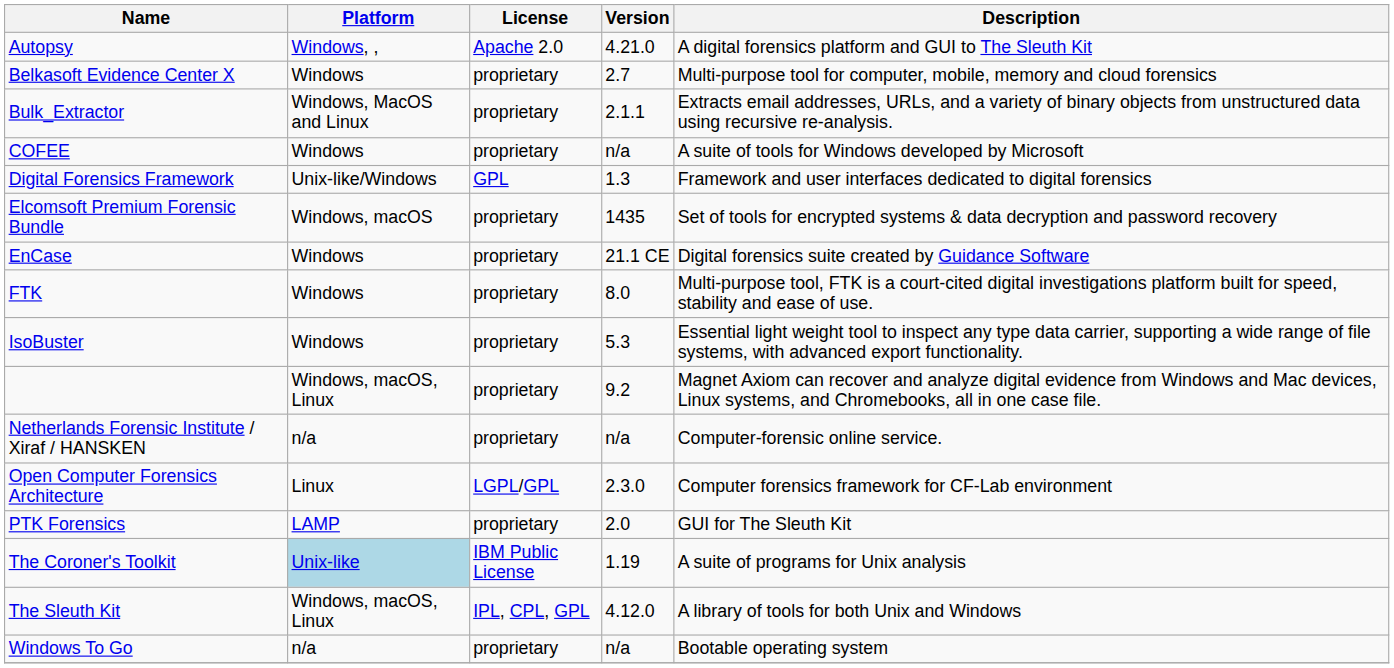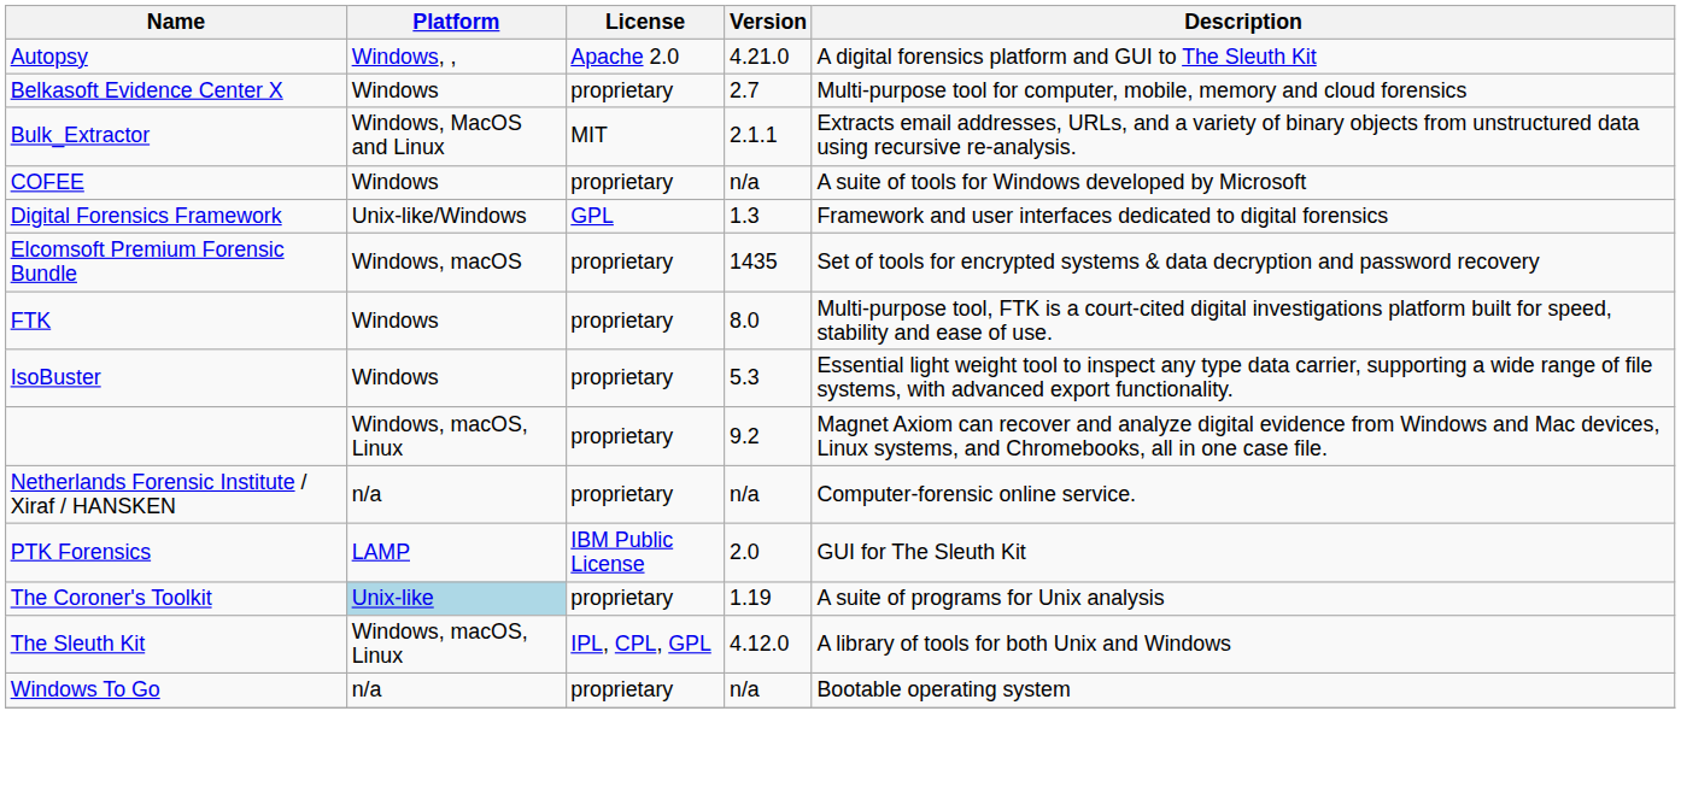 <table class="wikitable sortable" border="1">
 <tr>
 <th scope="col">Name</th>
 <th scope="col"><a href='#'>Platform</a></th>
 <th scope="col">License</th>
 <th scope="col">Version</th>
 <th scope="col" class="unsortable">Description</th>
 </tr>
 <tr>
 <td><a href='#'>Autopsy</a></td>
 <td><a href='#'>Windows</a>, , </td>
 <td><a href='#'>Apache</a> 2.0</td>
 <td>4.21.0</td>
 <td>A digital forensics platform and GUI to <a href='#'>The Sleuth Kit</a></td>
 </tr>
 <tr>
 <td><a href='#'>Belkasoft Evidence Center X</a></td>
 <td>Windows</td>
 <td>proprietary</td>
 <td>2.7</td>
 <td>Multi-purpose tool for computer, mobile, memory and cloud forensics</td>
 </tr>
 <tr>
 <td><a href='#'>Bulk_Extractor</a></td>
 <td>Windows, MacOS and Linux</td>
-<td>proprietary</td>
+<td>MIT</td>
 <td>2.1.1</td>
 <td>Extracts email addresses, URLs, and a variety of binary objects from unstructured data using recursive re-analysis.</td>
 </tr>
 <tr>
 <td><a href='#'>COFEE</a></td>
 <td>Windows</td>
 <td>proprietary</td>
 <td>n/a</td>
 <td>A suite of tools for Windows developed by Microsoft</td>
 </tr>
 <tr>
 <td><a href='#'>Digital Forensics Framework</a></td>
 <td>Unix-like/Windows</td>
 <td><a href='#'>GPL</a></td>
 <td>1.3</td>
 <td>Framework and user interfaces dedicated to digital forensics</td>
 </tr>
 <tr>
 <td><a href='#'>Elcomsoft Premium Forensic Bundle</a></td>
 <td>Windows, macOS</td>
 <td>proprietary</td>
 <td>1435</td>
 <td>Set of tools for encrypted systems & data decryption and password recovery</td>
-</tr>
-<tr>
-<td><a href='#'>EnCase</a></td>
-<td>Windows</td>
-<td>proprietary</td>
-<td>21.1 CE</td>
-<td>Digital forensics suite created by <a href='#'>Guidance Software</a></td>
 </tr>
 <tr>
 <td><a href='#'>FTK</a></td>
 <td>Windows</td>
 <td>proprietary</td>
 <td>8.0</td>
 <td>Multi-purpose tool, FTK is a court-cited digital investigations platform built for speed, stability and ease of use.</td>
 </tr>
 <tr>
 <td><a href='#'>IsoBuster</a></td>
 <td>Windows</td>
 <td>proprietary</td>
 <td>5.3</td>
 <td>Essential light weight tool to inspect any type data carrier, supporting a wide range of file systems, with advanced export functionality.</td>
 </tr>
 <tr>
 <td></td>
 <td>Windows, macOS, Linux</td>
 <td>proprietary</td>
 <td>9.2</td>
 <td>Magnet Axiom can recover and analyze digital evidence from Windows and Mac devices, Linux systems, and Chromebooks, all in one case file.</td>
 </tr>
 <tr>
 <td><a href='#'>Netherlands Forensic Institute</a> / Xiraf / HANSKEN</td>
 <td>n/a</td>
 <td>proprietary</td>
 <td>n/a</td>
 <td>Computer-forensic online service.</td>
 </tr>
 <tr>
-<td><a href='#'>Open Computer Forensics Architecture</a></td>
-<td>Linux</td>
-<td><a href='#'>LGPL</a>/<a href='#'>GPL</a></td>
-<td>2.3.0</td>
-<td>Computer forensics framework for CF-Lab environment</td>
-</tr>
-<tr>
 <td><a href='#'>PTK Forensics</a></td>
 <td><a href='#'>LAMP</a></td>
-<td>proprietary</td>
+<td><a href='#'>IBM Public License</a></td>
 <td>2.0</td>
 <td>GUI for The Sleuth Kit</td>
 </tr>
 <tr>
 <td><a href='#'>The Coroner's Toolkit</a></td>
 <td style="background: lightblue;"><a href='#'>Unix-like</a></td>
-<td><a href='#'>IBM Public License</a></td>
+<td>proprietary</td>
 <td>1.19</td>
 <td>A suite of programs for Unix analysis</td>
 </tr>
 <tr>
 <td><a href='#'>The Sleuth Kit</a></td>
 <td>Windows, macOS, Linux</td>
 <td><a href='#'>IPL</a>, <a href='#'>CPL</a>, <a href='#'>GPL</a></td>
 <td>4.12.0</td>
 <td>A library of tools for both Unix and Windows</td>
 </tr>
 <tr>
 <td><a href='#'>Windows To Go</a></td>
 <td>n/a</td>
 <td>proprietary</td>
 <td>n/a</td>
 <td>Bootable operating system</td>
 </tr>
 <tr>
 </tr>
 </table>
